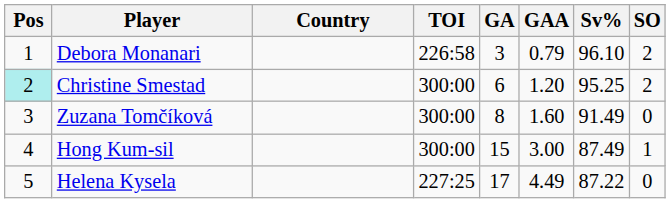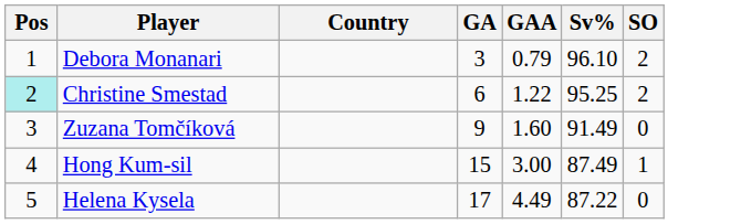 <table class="wikitable sortable" style="text-align: center;">
 <tr>
 <th width=30>Pos</th>
 <th width=150>Player</th>
 <th width=120>Country</th>
-<th width=20>TOI</th>
 <th width=20>GA</th>
 <th width=20>GAA</th>
 <th width=20>Sv%</th>
 <th width=20>SO</th>
 </tr>
 <tr>
 <td>1</td>
 <td align=left><a href='#'>Debora Monanari</a></td>
 <td align=left></td>
-<td>226:58</td>
 <td>3</td>
 <td>0.79</td>
 <td>96.10</td>
 <td>2</td>
 </tr>
 <tr>
 <td style="background: paleturquoise;">2</td>
 <td align=left><a href='#'>Christine Smestad</a></td>
 <td align=left></td>
-<td>300:00</td>
 <td>6</td>
-<td>1.20</td>
+<td>1.22</td>
 <td>95.25</td>
 <td>2</td>
 </tr>
 <tr>
 <td>3</td>
 <td align=left><a href='#'>Zuzana Tomčíková</a></td>
 <td align=left></td>
-<td>300:00</td>
-<td>8</td>
+<td>9</td>
 <td>1.60</td>
 <td>91.49</td>
 <td>0</td>
 </tr>
 <tr>
 <td>4</td>
 <td align=left><a href='#'>Hong Kum-sil</a></td>
 <td align=left></td>
-<td>300:00</td>
 <td>15</td>
 <td>3.00</td>
 <td>87.49</td>
 <td>1</td>
 </tr>
 <tr>
 <td>5</td>
 <td align=left><a href='#'>Helena Kysela</a></td>
 <td align=left></td>
-<td>227:25</td>
 <td>17</td>
 <td>4.49</td>
 <td>87.22</td>
 <td>0</td>
 </tr>
 </table>
